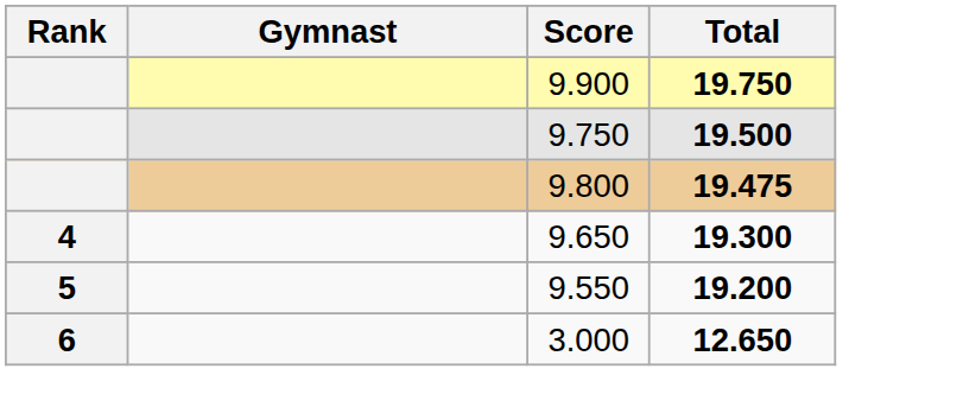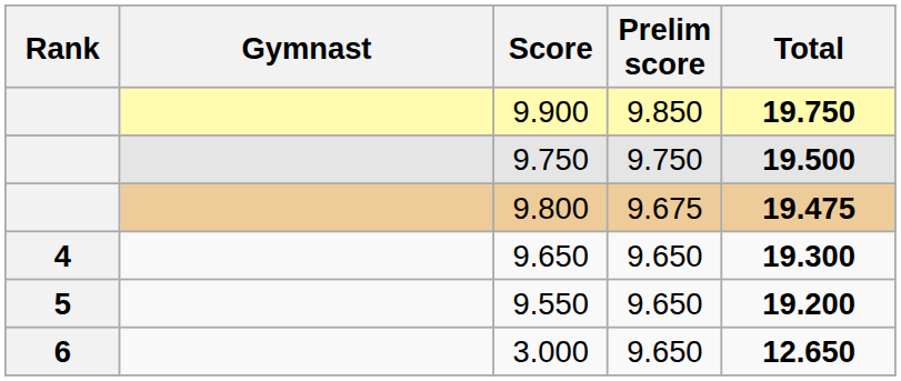 <table class="wikitable sortable" style="text-align:center; font-size:95%">
 <tr>
 <th scope="col" style="width:50px;">Rank</th>
 <th scope="col" style="width:180px;">Gymnast</th>
 <th scope="col" style="width:50px;">Score</th>
+<th scope="col" style="width:50px;">Prelim score</th>
 <th scope="col" style="width:80px;">Total</th>
 </tr>
 <tr style="background:#fffcaf;">
 <th scope=row style="text-align:center"></th>
 <td style="text-align:left;"></td>
 <td>9.900</td>
+<td>9.850</td>
 <td><strong>19.750</strong></td>
 </tr>
 <tr style="background:#e5e5e5;">
 <th scope=row style="text-align:center"></th>
 <td style="text-align:left;"></td>
+<td>9.750</td>
 <td>9.750</td>
 <td><strong>19.500</strong></td>
 </tr>
 <tr style="background:#ec9;">
 <th scope=row style="text-align:center"></th>
 <td style="text-align:left;"></td>
 <td>9.800</td>
+<td>9.675</td>
 <td><strong>19.475</strong></td>
 </tr>
 <tr>
 <th scope=row style="text-align:center">4</th>
 <td style="text-align:left;"></td>
+<td>9.650</td>
 <td>9.650</td>
 <td><strong>19.300</strong></td>
 </tr>
 <tr>
 <th scope=row style="text-align:center">5</th>
 <td style="text-align:left;"></td>
 <td>9.550</td>
+<td>9.650</td>
 <td><strong>19.200</strong></td>
 </tr>
 <tr>
 <th scope=row style="text-align:center">6</th>
 <td style="text-align:left;"></td>
 <td>3.000</td>
+<td>9.650</td>
 <td><strong>12.650</strong></td>
 </tr>
 </table>
